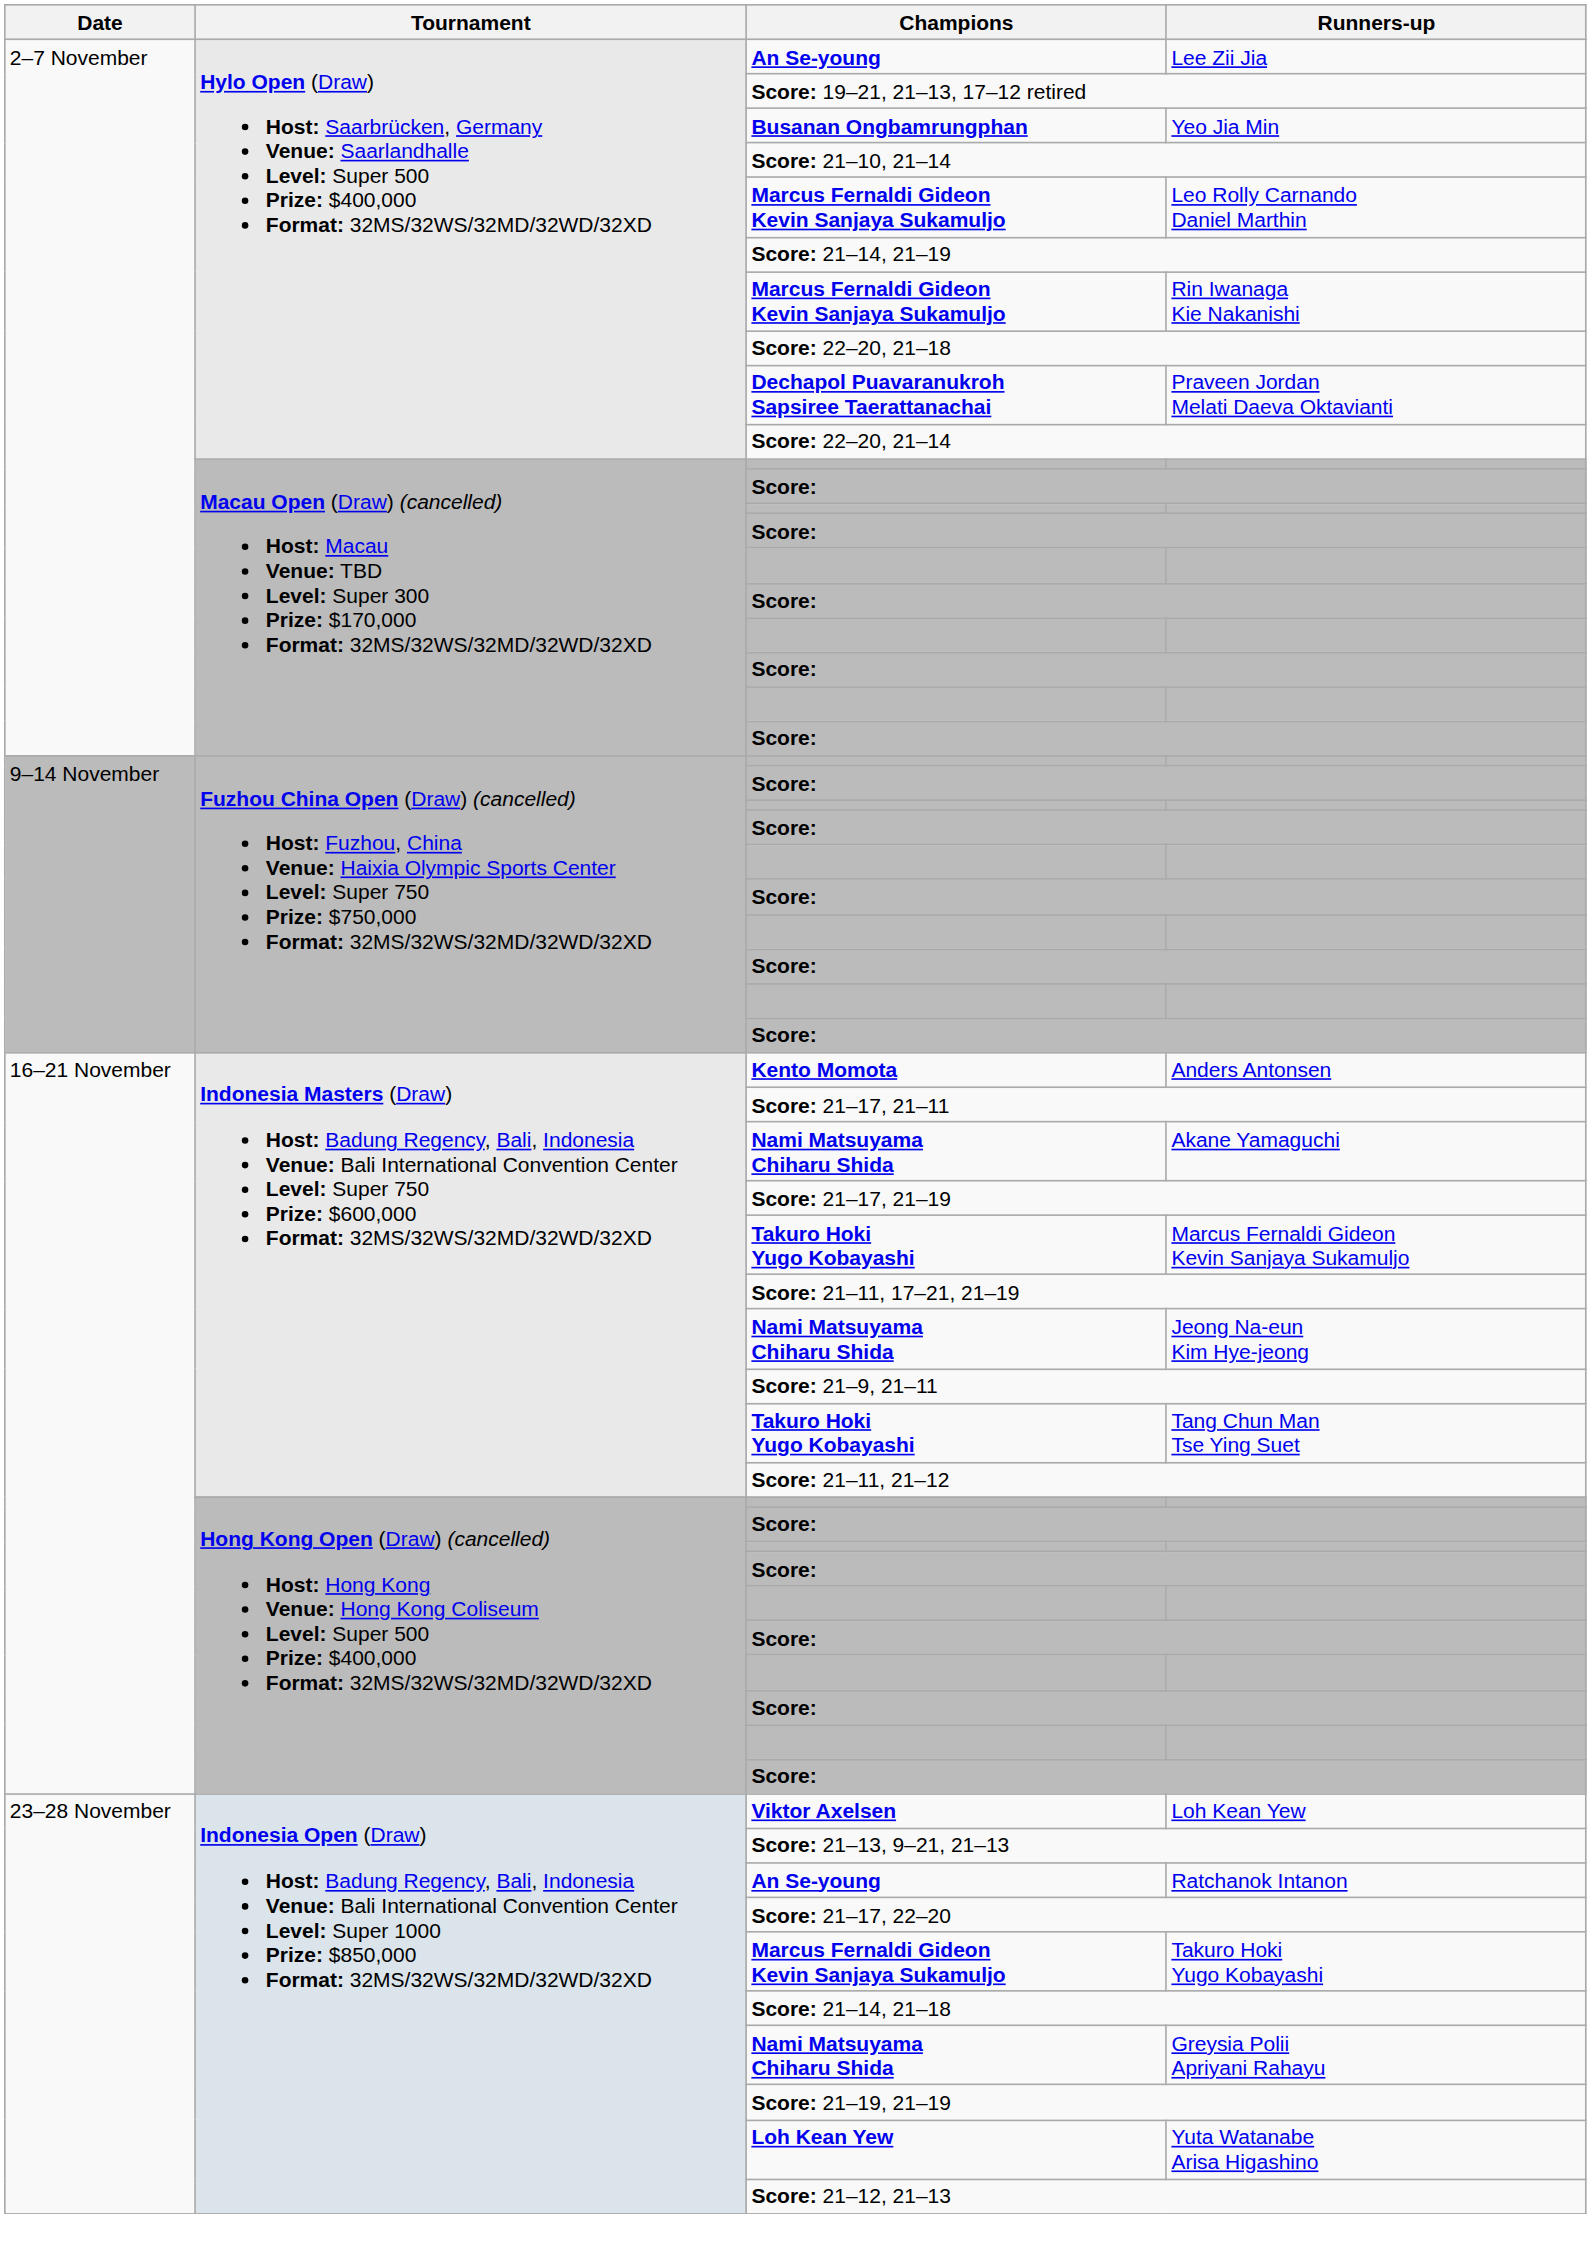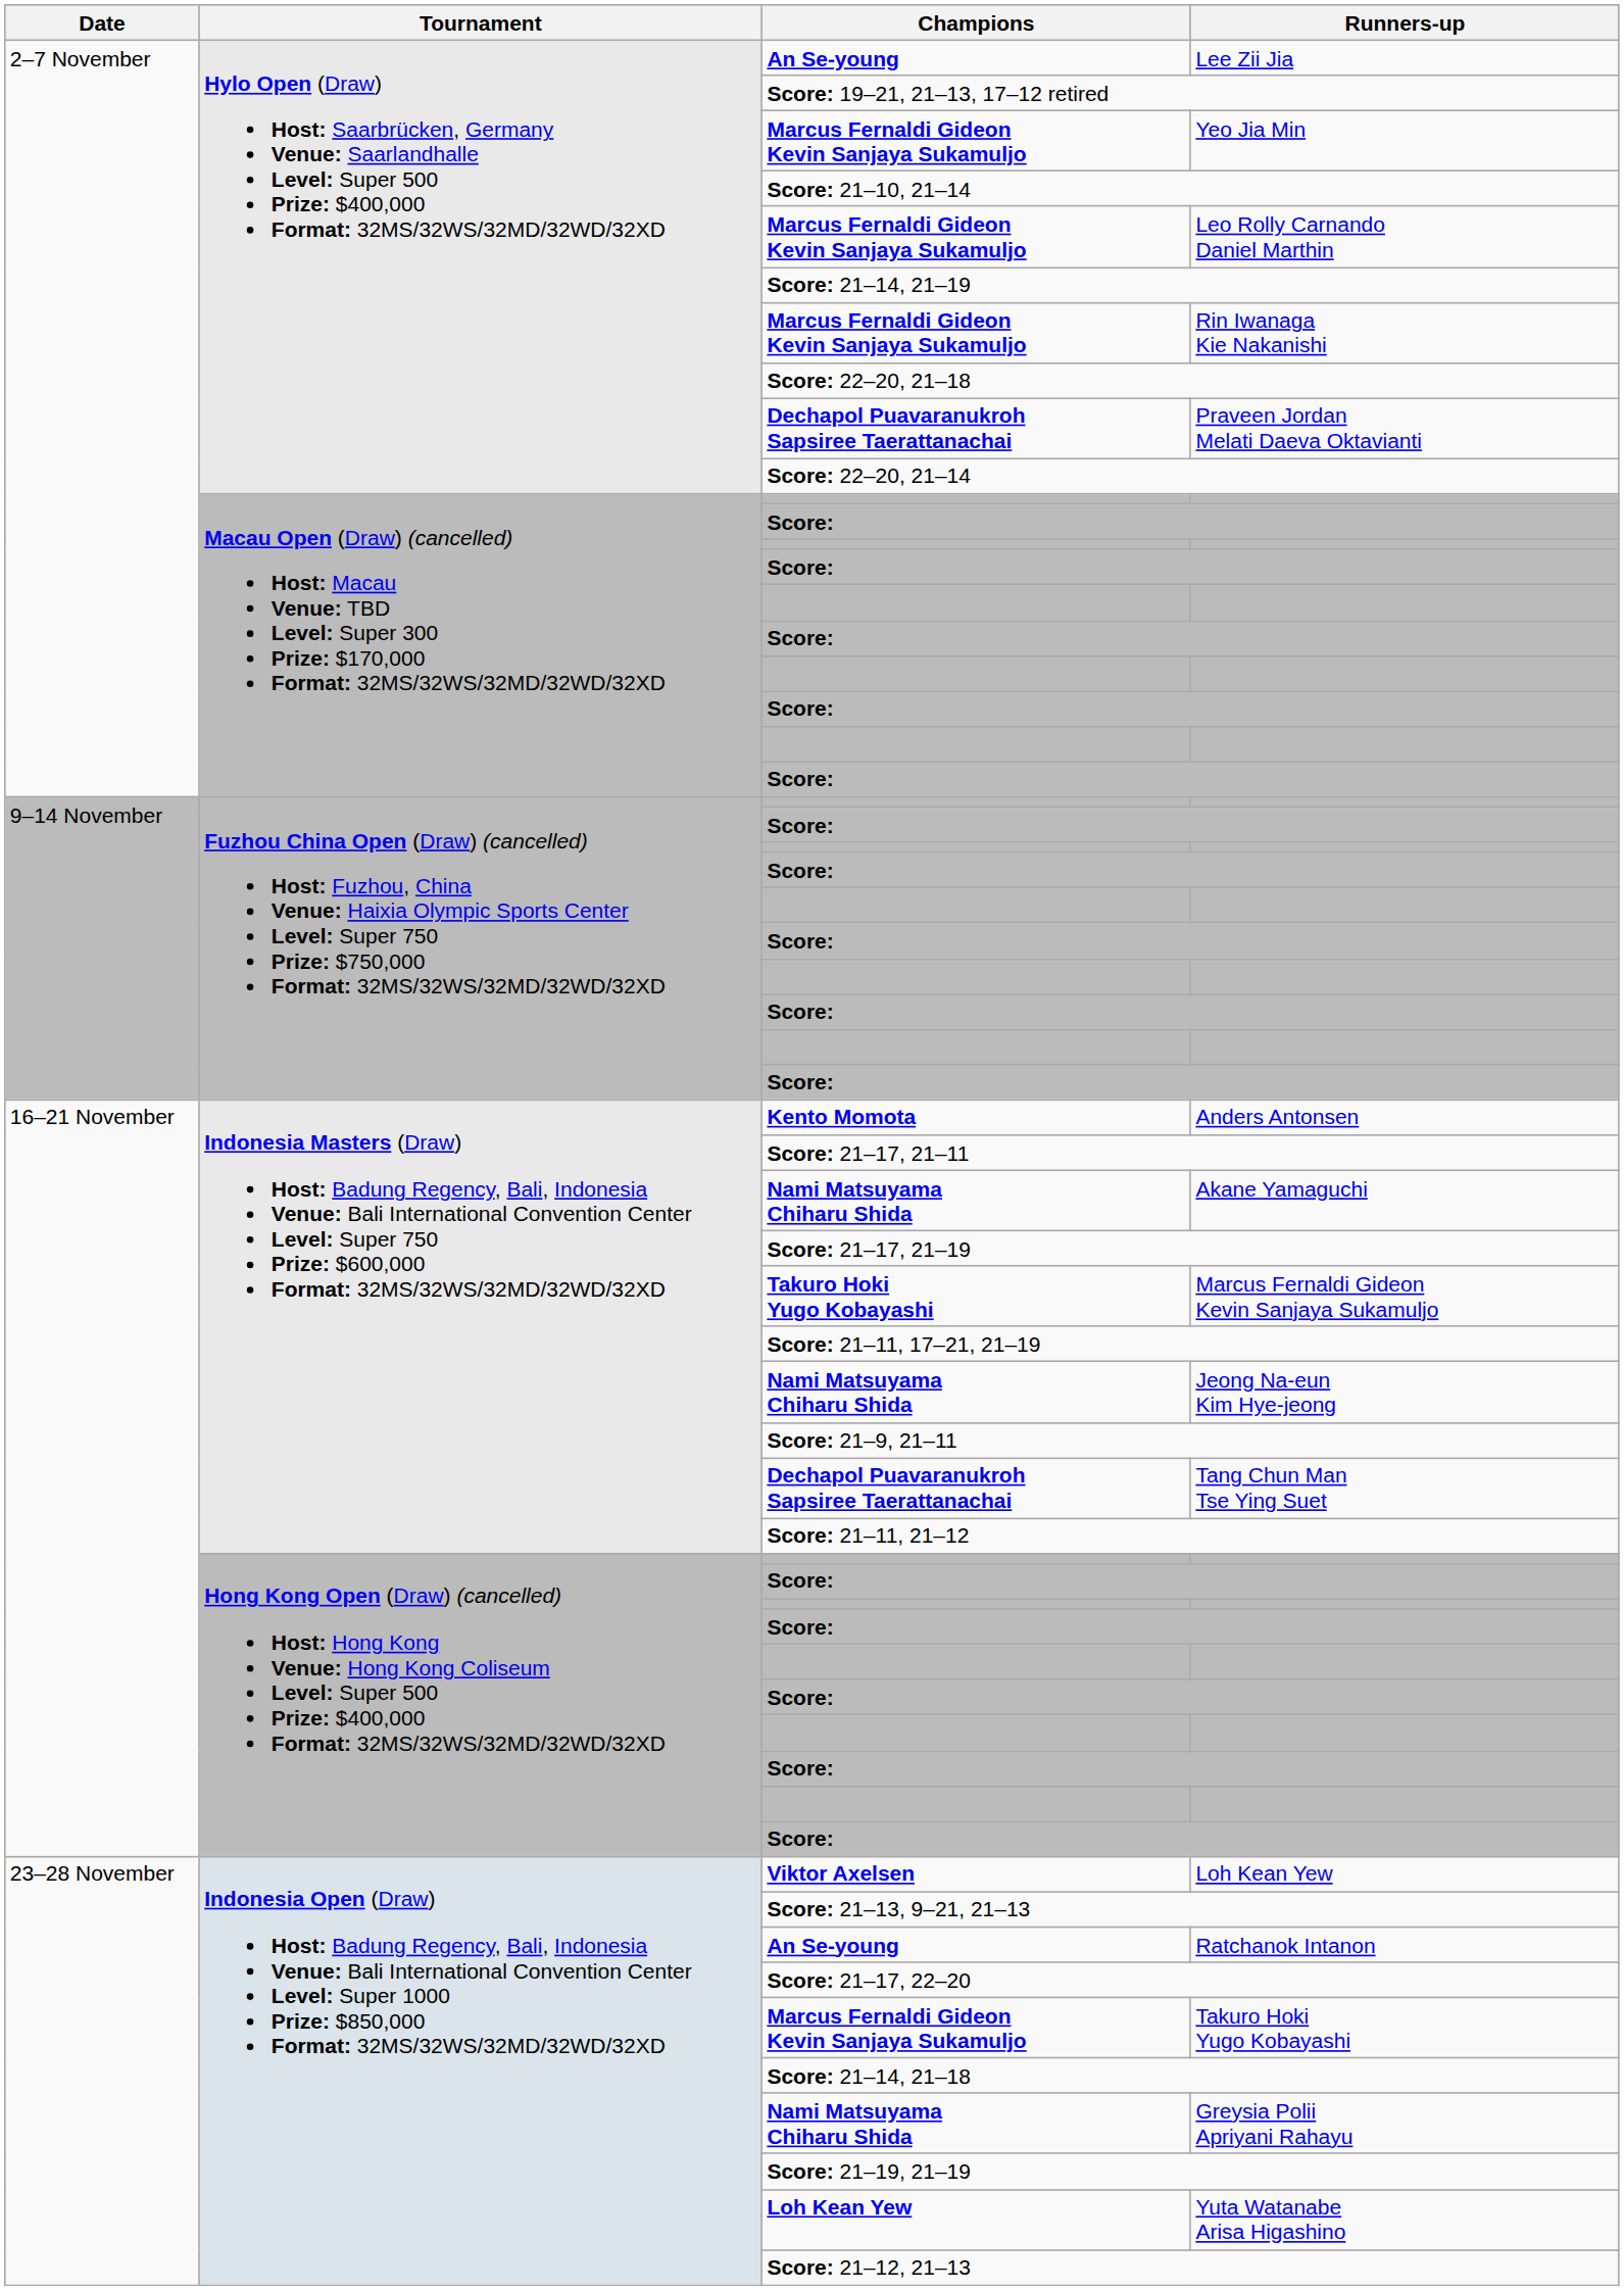 <table class="wikitable" style="font-size:80%">
 <tr>
 <th width="110">Date</th>
 <th width="330">Tournament</th>
 <th width="250">Champions</th>
 <th width="250">Runners-up</th>
 </tr>
 <tr valign="top">
 <td rowspan="20">2–7 November</td>
 <td bgcolor="#E9E9E9" rowspan="10"><br><strong> <a href='#'>Hylo Open</a></strong> (<a href='#'>Draw</a>)<ul><li><strong>Host:</strong> <a href='#'>Saarbrücken</a>, <a href='#'>Germany</a></li><li><strong>Venue:</strong> <a href='#'>Saarlandhalle</a></li><li><strong>Level:</strong> Super 500</li><li><strong>Prize:</strong> $400,000</li><li><strong>Format:</strong> 32MS/32WS/32MD/32WD/32XD</li></ul></td>
 <td><strong> <a href='#'>An Se-young</a></strong></td>
 <td> <a href='#'>Lee Zii Jia</a></td>
 </tr>
 <tr>
 <td colspan="2"><strong>Score:</strong> 19–21, 21–13, 17–12 retired</td>
 </tr>
 <tr valign="top">
-<td><strong> <a href='#'>Busanan Ongbamrungphan</a></strong></td>
+<td><strong> <a href='#'>Marcus Fernaldi Gideon</a><br> <a href='#'>Kevin Sanjaya Sukamuljo</a></strong></td>
 <td> <a href='#'>Yeo Jia Min</a></td>
 </tr>
 <tr>
 <td colspan="2"><strong>Score:</strong> 21–10, 21–14</td>
 </tr>
 <tr valign="top">
 <td><strong> <a href='#'>Marcus Fernaldi Gideon</a><br> <a href='#'>Kevin Sanjaya Sukamuljo</a></strong></td>
 <td> <a href='#'>Leo Rolly Carnando</a><br> <a href='#'>Daniel Marthin</a></td>
 </tr>
 <tr>
 <td colspan="2"><strong>Score:</strong> 21–14, 21–19</td>
 </tr>
 <tr valign="top">
 <td><strong> <a href='#'>Marcus Fernaldi Gideon</a><br> <a href='#'>Kevin Sanjaya Sukamuljo</a></strong></td>
 <td> <a href='#'>Rin Iwanaga</a><br> <a href='#'>Kie Nakanishi</a></td>
 </tr>
 <tr>
 <td colspan="2"><strong>Score:</strong> 22–20, 21–18</td>
 </tr>
 <tr valign="top">
 <td><strong> <a href='#'>Dechapol Puavaranukroh</a><br> <a href='#'>Sapsiree Taerattanachai</a></strong></td>
 <td> <a href='#'>Praveen Jordan</a><br> <a href='#'>Melati Daeva Oktavianti</a></td>
 </tr>
 <tr>
 <td colspan="2"><strong>Score:</strong> 22–20, 21–14</td>
 </tr>
 <tr valign="top" bgcolor="#BBBBBB">
 <td bgcolor="#BBBBBB" rowspan="10"><br><strong> <a href='#'>Macau Open</a></strong> (<a href='#'>Draw</a>) <em>(cancelled)</em><ul><li><strong>Host:</strong> <a href='#'>Macau</a></li><li><strong>Venue:</strong> TBD</li><li><strong>Level:</strong> Super 300</li><li><strong>Prize:</strong> $170,000</li><li><strong>Format:</strong> 32MS/32WS/32MD/32WD/32XD</li></ul></td>
 <td><strong> </strong></td>
 <td></td>
 </tr>
 <tr bgcolor="#BBBBBB">
 <td colspan="2"><strong>Score:</strong></td>
 </tr>
 <tr valign="top" bgcolor="#BBBBBB">
 <td><strong> </strong></td>
 <td></td>
 </tr>
 <tr bgcolor="#BBBBBB">
 <td colspan="2"><strong>Score:</strong></td>
 </tr>
 <tr valign="top" bgcolor="#BBBBBB">
 <td><strong> <br> </strong></td>
 <td> <br></td>
 </tr>
 <tr bgcolor="#BBBBBB">
 <td colspan="2"><strong>Score:</strong></td>
 </tr>
 <tr valign="top" bgcolor="#BBBBBB">
 <td><strong> <br> </strong></td>
 <td> <br></td>
 </tr>
 <tr bgcolor="#BBBBBB">
 <td colspan="2"><strong>Score:</strong></td>
 </tr>
 <tr valign="top" bgcolor="#BBBBBB">
 <td><strong> <br> </strong></td>
 <td> <br></td>
 </tr>
 <tr bgcolor="#BBBBBB">
 <td colspan="2"><strong>Score:</strong></td>
 </tr>
 <tr valign="top" bgcolor="#BBBBBB">
 <td rowspan="10">9–14 November</td>
 <td bgcolor="#BBBBBB" rowspan="10"><br><strong> <a href='#'>Fuzhou China Open</a></strong> (<a href='#'>Draw</a>) <em>(cancelled)</em><ul><li><strong>Host:</strong> <a href='#'>Fuzhou</a>, <a href='#'>China</a></li><li><strong>Venue:</strong> <a href='#'>Haixia Olympic Sports Center</a></li><li><strong>Level:</strong> Super 750</li><li><strong>Prize:</strong> $750,000</li><li><strong>Format:</strong> 32MS/32WS/32MD/32WD/32XD</li></ul></td>
 <td><strong> </strong></td>
 <td></td>
 </tr>
 <tr bgcolor="#BBBBBB">
 <td colspan="2"><strong>Score:</strong></td>
 </tr>
 <tr valign="top" bgcolor="#BBBBBB">
 <td><strong> </strong></td>
 <td></td>
 </tr>
 <tr bgcolor="#BBBBBB">
 <td colspan="2"><strong>Score:</strong></td>
 </tr>
 <tr valign="top" bgcolor="#BBBBBB">
 <td><strong> <br> </strong></td>
 <td> <br></td>
 </tr>
 <tr bgcolor="#BBBBBB">
 <td colspan="2"><strong>Score:</strong></td>
 </tr>
 <tr valign="top" bgcolor="#BBBBBB">
 <td><strong> <br> </strong></td>
 <td> <br></td>
 </tr>
 <tr bgcolor="#BBBBBB">
 <td colspan="2"><strong>Score:</strong></td>
 </tr>
 <tr valign="top" bgcolor="#BBBBBB">
 <td><strong> <br> </strong></td>
 <td> <br></td>
 </tr>
 <tr bgcolor="#BBBBBB">
 <td colspan="2"><strong>Score:</strong></td>
 </tr>
 <tr valign="top">
 <td rowspan="20">16–21 November</td>
 <td bgcolor="#E9E9E9" rowspan="10"><br><strong> <a href='#'>Indonesia Masters</a></strong> (<a href='#'>Draw</a>)<ul><li><strong>Host:</strong> <a href='#'>Badung Regency</a>, <a href='#'>Bali</a>, <a href='#'>Indonesia</a></li><li><strong>Venue:</strong> Bali International Convention Center</li><li><strong>Level:</strong> Super 750</li><li><strong>Prize:</strong> $600,000</li><li><strong>Format:</strong> 32MS/32WS/32MD/32WD/32XD</li></ul></td>
 <td><strong> <a href='#'>Kento Momota</a></strong></td>
 <td> <a href='#'>Anders Antonsen</a></td>
 </tr>
 <tr>
 <td colspan="2"><strong>Score:</strong> 21–17, 21–11</td>
 </tr>
 <tr valign="top">
 <td><strong> <a href='#'>Nami Matsuyama</a><br> <a href='#'>Chiharu Shida</a></strong></td>
 <td> <a href='#'>Akane Yamaguchi</a></td>
 </tr>
 <tr>
 <td colspan="2"><strong>Score:</strong> 21–17, 21–19</td>
 </tr>
 <tr valign="top">
 <td><strong> <a href='#'>Takuro Hoki</a><br> <a href='#'>Yugo Kobayashi</a></strong></td>
 <td> <a href='#'>Marcus Fernaldi Gideon</a><br> <a href='#'>Kevin Sanjaya Sukamuljo</a></td>
 </tr>
 <tr>
 <td colspan="2"><strong>Score:</strong> 21–11, 17–21, 21–19</td>
 </tr>
 <tr valign="top">
 <td><strong> <a href='#'>Nami Matsuyama</a><br> <a href='#'>Chiharu Shida</a></strong></td>
 <td> <a href='#'>Jeong Na-eun</a><br> <a href='#'>Kim Hye-jeong</a></td>
 </tr>
 <tr>
 <td colspan="2"><strong>Score:</strong> 21–9, 21–11</td>
 </tr>
 <tr valign="top">
-<td><strong> <a href='#'>Takuro Hoki</a><br> <a href='#'>Yugo Kobayashi</a></strong></td>
+<td><strong> <a href='#'>Dechapol Puavaranukroh</a><br> <a href='#'>Sapsiree Taerattanachai</a></strong></td>
 <td> <a href='#'>Tang Chun Man</a><br> <a href='#'>Tse Ying Suet</a></td>
 </tr>
 <tr>
 <td colspan="2"><strong>Score:</strong> 21–11, 21–12</td>
 </tr>
 <tr valign="top" bgcolor="#BBBBBB">
 <td bgcolor="#BBBBBB" rowspan="10"><br><strong> <a href='#'>Hong Kong Open</a></strong> (<a href='#'>Draw</a>) <em>(cancelled)</em><ul><li><strong>Host:</strong> <a href='#'>Hong Kong</a></li><li><strong>Venue:</strong> <a href='#'>Hong Kong Coliseum</a></li><li><strong>Level:</strong> Super 500</li><li><strong>Prize:</strong> $400,000</li><li><strong>Format:</strong> 32MS/32WS/32MD/32WD/32XD</li></ul></td>
 <td><strong> </strong></td>
 <td></td>
 </tr>
 <tr bgcolor="#BBBBBB">
 <td colspan="2"><strong>Score:</strong></td>
 </tr>
 <tr valign="top" bgcolor="#BBBBBB">
 <td><strong> </strong></td>
 <td></td>
 </tr>
 <tr bgcolor="#BBBBBB">
 <td colspan="2"><strong>Score:</strong></td>
 </tr>
 <tr valign="top" bgcolor="#BBBBBB">
 <td><strong> <br> </strong></td>
 <td> <br></td>
 </tr>
 <tr bgcolor="#BBBBBB">
 <td colspan="2"><strong>Score:</strong></td>
 </tr>
 <tr valign="top" bgcolor="#BBBBBB">
 <td><strong> <br> </strong></td>
 <td> <br></td>
 </tr>
 <tr bgcolor="#BBBBBB">
 <td colspan="2"><strong>Score:</strong></td>
 </tr>
 <tr valign="top" bgcolor="#BBBBBB">
 <td><strong> <br> </strong></td>
 <td> <br></td>
 </tr>
 <tr bgcolor="#BBBBBB">
 <td colspan="2"><strong>Score:</strong></td>
 </tr>
 <tr valign="top">
 <td rowspan="10">23–28 November</td>
 <td rowspan="10" bgcolor="#DAE4EA"><br><strong> <a href='#'>Indonesia Open</a></strong> (<a href='#'>Draw</a>)<ul><li><strong>Host:</strong> <a href='#'>Badung Regency</a>, <a href='#'>Bali</a>, <a href='#'>Indonesia</a></li><li><strong>Venue:</strong> Bali International Convention Center</li><li><strong>Level:</strong> Super 1000</li><li><strong>Prize:</strong> $850,000</li><li><strong>Format:</strong> 32MS/32WS/32MD/32WD/32XD</li></ul></td>
 <td><strong> <a href='#'>Viktor Axelsen</a></strong></td>
 <td> <a href='#'>Loh Kean Yew</a></td>
 </tr>
 <tr>
 <td colspan="2"><strong>Score:</strong> 21–13, 9–21, 21–13</td>
 </tr>
 <tr valign="top">
 <td><strong> <a href='#'>An Se-young</a></strong></td>
 <td> <a href='#'>Ratchanok Intanon</a></td>
 </tr>
 <tr>
 <td colspan="2"><strong>Score:</strong> 21–17, 22–20</td>
 </tr>
 <tr valign="top">
 <td><strong> <a href='#'>Marcus Fernaldi Gideon</a><br> <a href='#'>Kevin Sanjaya Sukamuljo</a></strong></td>
 <td> <a href='#'>Takuro Hoki</a><br> <a href='#'>Yugo Kobayashi</a></td>
 </tr>
 <tr>
 <td colspan="2"><strong>Score:</strong> 21–14, 21–18</td>
 </tr>
 <tr valign="top">
 <td><strong> <a href='#'>Nami Matsuyama</a><br> <a href='#'>Chiharu Shida</a></strong></td>
 <td> <a href='#'>Greysia Polii</a> <br> <a href='#'>Apriyani Rahayu</a></td>
 </tr>
 <tr>
 <td colspan="2"><strong>Score:</strong> 21–19, 21–19</td>
 </tr>
 <tr valign="top">
 <td><strong> <a href='#'>Loh Kean Yew</a></strong></td>
 <td> <a href='#'>Yuta Watanabe</a><br> <a href='#'>Arisa Higashino</a></td>
 </tr>
 <tr>
 <td colspan="2"><strong>Score:</strong> 21–12, 21–13</td>
 </tr>
 </table>
